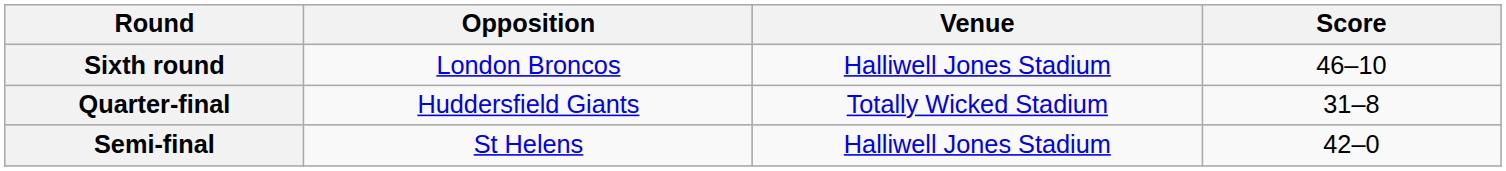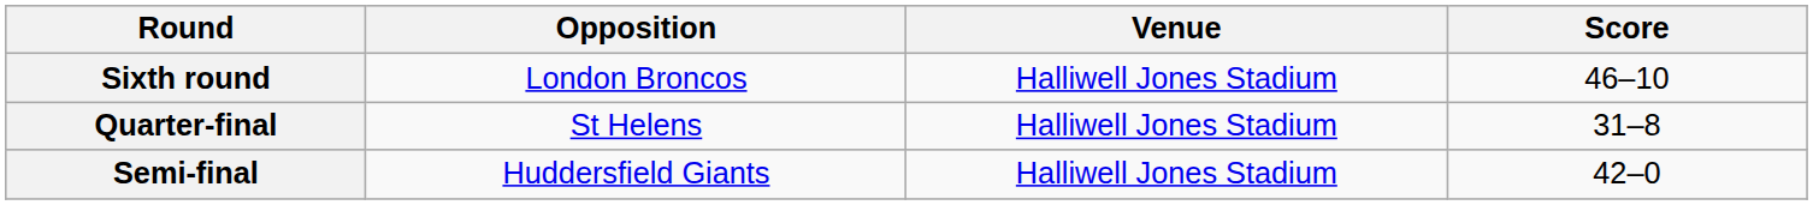 <table class="wikitable plainrowheaders" style="text-align:center; width: 75%;">
 <tr>
 <th scope="col" style="width:20%">Round</th>
 <th scope="col" style="width:30%">Opposition</th>
 <th scope="col" style="width:30%">Venue</th>
 <th scope="col" style="width:20%">Score</th>
 </tr>
 <tr>
 <th>Sixth round</th>
 <td> <a href='#'>London Broncos</a></td>
 <td><a href='#'>Halliwell Jones Stadium</a></td>
 <td>46–10</td>
 </tr>
 <tr>
 <th>Quarter-final</th>
-<td> <a href='#'>Huddersfield Giants</a></td>
-<td><a href='#'>Totally Wicked Stadium</a></td>
+<td> <a href='#'>St Helens</a></td>
+<td><a href='#'>Halliwell Jones Stadium</a></td>
 <td>31–8</td>
 </tr>
 <tr>
 <th>Semi-final</th>
-<td> <a href='#'>St Helens</a></td>
+<td> <a href='#'>Huddersfield Giants</a></td>
 <td><a href='#'>Halliwell Jones Stadium</a></td>
 <td>42–0</td>
 </tr>
 </table>
